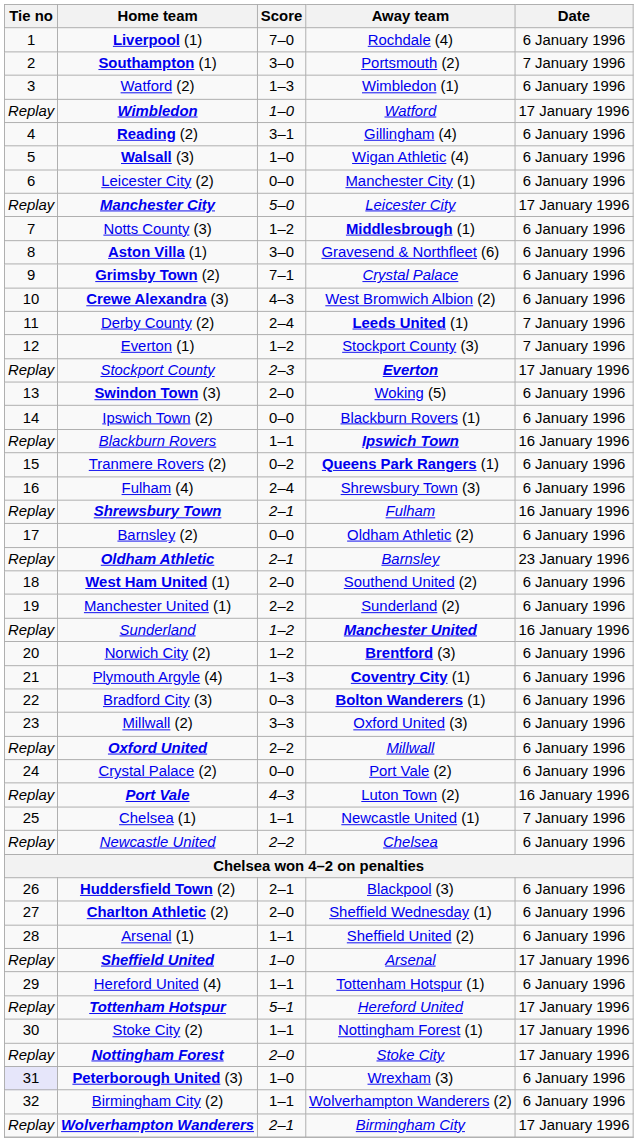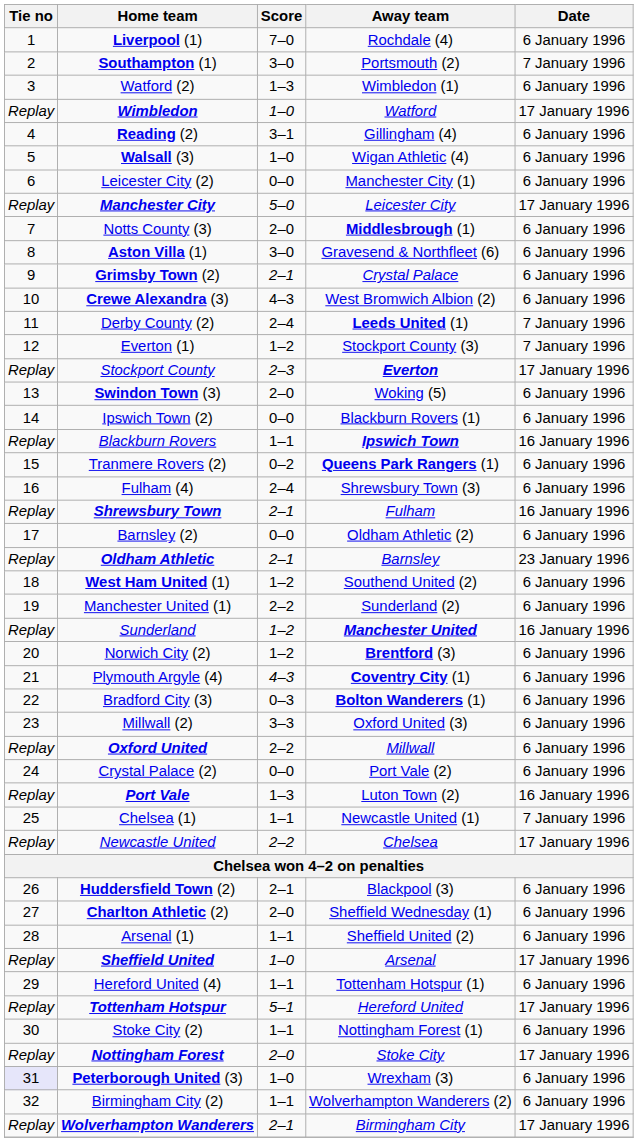 <table class="wikitable" style="text-align: center">
 <tr>
 <th>Tie no</th>
 <th>Home team</th>
 <th>Score</th>
 <th>Away team</th>
 <th>Date</th>
 </tr>
 <tr>
 <td>1</td>
 <td><strong><a href='#'>Liverpool</a></strong> (1)</td>
 <td>7–0</td>
 <td><a href='#'>Rochdale</a> (4)</td>
 <td>6 January 1996</td>
 </tr>
 <tr>
 <td>2</td>
 <td><strong><a href='#'>Southampton</a></strong> (1)</td>
 <td>3–0</td>
 <td><a href='#'>Portsmouth</a> (2)</td>
 <td>7 January 1996</td>
 </tr>
 <tr>
 <td>3</td>
 <td><a href='#'>Watford</a> (2)</td>
 <td>1–3</td>
 <td><a href='#'>Wimbledon</a> (1)</td>
 <td>6 January 1996</td>
 </tr>
 <tr>
 <td><em>Replay</em></td>
 <td><strong><em><a href='#'>Wimbledon</a></em></strong></td>
 <td><em>1–0</em></td>
 <td><em><a href='#'>Watford</a></em></td>
 <td>17 January 1996</td>
 </tr>
 <tr>
 <td>4</td>
 <td><strong><a href='#'>Reading</a></strong> (2)</td>
 <td>3–1</td>
 <td><a href='#'>Gillingham</a> (4)</td>
 <td>6 January 1996</td>
 </tr>
 <tr>
 <td>5</td>
 <td><strong><a href='#'>Walsall</a></strong> (3)</td>
 <td>1–0</td>
 <td><a href='#'>Wigan Athletic</a> (4)</td>
 <td>6 January 1996</td>
 </tr>
 <tr>
 <td>6</td>
 <td><a href='#'>Leicester City</a> (2)</td>
 <td>0–0</td>
 <td><a href='#'>Manchester City</a> (1)</td>
 <td>6 January 1996</td>
 </tr>
 <tr>
 <td><em>Replay</em></td>
 <td><strong><em><a href='#'>Manchester City</a></em></strong></td>
 <td><em>5–0</em></td>
 <td><em><a href='#'>Leicester City</a></em></td>
 <td>17 January 1996</td>
 </tr>
 <tr>
 <td>7</td>
 <td><a href='#'>Notts County</a> (3)</td>
-<td>1–2</td>
+<td>2–0</td>
 <td><strong><a href='#'>Middlesbrough</a></strong> (1)</td>
 <td>6 January 1996</td>
 </tr>
 <tr>
 <td>8</td>
 <td><strong><a href='#'>Aston Villa</a></strong> (1)</td>
 <td>3–0</td>
 <td><a href='#'>Gravesend & Northfleet</a> (6)</td>
 <td>6 January 1996</td>
 </tr>
 <tr>
 <td>9</td>
 <td><strong><a href='#'>Grimsby Town</a></strong> (2)</td>
-<td>7–1</td>
+<td><em>2–1</em></td>
 <td><em><a href='#'>Crystal Palace</a></em></td>
 <td>6 January 1996</td>
 </tr>
 <tr>
 <td>10</td>
 <td><strong><a href='#'>Crewe Alexandra</a></strong> (3)</td>
 <td>4–3</td>
 <td><a href='#'>West Bromwich Albion</a> (2)</td>
 <td>6 January 1996</td>
 </tr>
 <tr>
 <td>11</td>
 <td><a href='#'>Derby County</a> (2)</td>
 <td>2–4</td>
 <td><strong><a href='#'>Leeds United</a></strong> (1)</td>
 <td>7 January 1996</td>
 </tr>
 <tr>
 <td>12</td>
 <td><a href='#'>Everton</a> (1)</td>
 <td>1–2</td>
 <td><a href='#'>Stockport County</a> (3)</td>
 <td>7 January 1996</td>
 </tr>
 <tr>
 <td><em>Replay</em></td>
 <td><em><a href='#'>Stockport County</a></em></td>
 <td><em>2–3</em></td>
 <td><strong><em><a href='#'>Everton</a></em></strong></td>
 <td>17 January 1996</td>
 </tr>
 <tr>
 <td>13</td>
 <td><strong><a href='#'>Swindon Town</a></strong> (3)</td>
 <td>2–0</td>
 <td><a href='#'>Woking</a> (5)</td>
 <td>6 January 1996</td>
 </tr>
 <tr>
 <td>14</td>
 <td><a href='#'>Ipswich Town</a> (2)</td>
 <td>0–0</td>
 <td><a href='#'>Blackburn Rovers</a> (1)</td>
 <td>6 January 1996</td>
 </tr>
 <tr>
 <td><em>Replay</em></td>
 <td><em><a href='#'>Blackburn Rovers</a></em></td>
 <td>1–1</td>
 <td><strong><em><a href='#'>Ipswich Town</a></em></strong></td>
 <td>16 January 1996</td>
 </tr>
 <tr>
 <td>15</td>
 <td><a href='#'>Tranmere Rovers</a> (2)</td>
 <td>0–2</td>
 <td><strong><a href='#'>Queens Park Rangers</a></strong> (1)</td>
 <td>6 January 1996</td>
 </tr>
 <tr>
 <td>16</td>
 <td><a href='#'>Fulham</a> (4)</td>
 <td>2–4</td>
 <td><a href='#'>Shrewsbury Town</a> (3)</td>
 <td>6 January 1996</td>
 </tr>
 <tr>
 <td><em>Replay</em></td>
 <td><strong><em><a href='#'>Shrewsbury Town</a></em></strong></td>
 <td><em>2–1</em></td>
 <td><em><a href='#'>Fulham</a></em></td>
 <td>16 January 1996</td>
 </tr>
 <tr>
 <td>17</td>
 <td><a href='#'>Barnsley</a> (2)</td>
 <td>0–0</td>
 <td><a href='#'>Oldham Athletic</a> (2)</td>
 <td>6 January 1996</td>
 </tr>
 <tr>
 <td><em>Replay</em></td>
 <td><strong><em><a href='#'>Oldham Athletic</a></em></strong></td>
 <td><em>2–1</em></td>
 <td><em><a href='#'>Barnsley</a></em></td>
 <td>23 January 1996</td>
 </tr>
 <tr>
 <td>18</td>
 <td><strong><a href='#'>West Ham United</a></strong> (1)</td>
-<td>2–0</td>
+<td>1–2</td>
 <td><a href='#'>Southend United</a> (2)</td>
 <td>6 January 1996</td>
 </tr>
 <tr>
 <td>19</td>
 <td><a href='#'>Manchester United</a> (1)</td>
 <td>2–2</td>
 <td><a href='#'>Sunderland</a> (2)</td>
 <td>6 January 1996</td>
 </tr>
 <tr>
 <td><em>Replay</em></td>
 <td><em><a href='#'>Sunderland</a></em></td>
 <td><em>1–2</em></td>
 <td><strong><em><a href='#'>Manchester United</a></em></strong></td>
 <td>16 January 1996</td>
 </tr>
 <tr>
 <td>20</td>
 <td><a href='#'>Norwich City</a> (2)</td>
 <td>1–2</td>
 <td><strong><a href='#'>Brentford</a></strong> (3)</td>
 <td>6 January 1996</td>
 </tr>
 <tr>
 <td>21</td>
 <td><a href='#'>Plymouth Argyle</a> (4)</td>
-<td>1–3</td>
+<td><em>4–3</em></td>
 <td><strong><a href='#'>Coventry City</a></strong> (1)</td>
 <td>6 January 1996</td>
 </tr>
 <tr>
 <td>22</td>
 <td><a href='#'>Bradford City</a> (3)</td>
 <td>0–3</td>
 <td><strong><a href='#'>Bolton Wanderers</a></strong> (1)</td>
 <td>6 January 1996</td>
 </tr>
 <tr>
 <td>23</td>
 <td><a href='#'>Millwall</a> (2)</td>
 <td>3–3</td>
 <td><a href='#'>Oxford United</a> (3)</td>
 <td>6 January 1996</td>
 </tr>
 <tr>
 <td><em>Replay</em></td>
 <td><strong><em><a href='#'>Oxford United</a></em></strong></td>
 <td>2–2</td>
 <td><em><a href='#'>Millwall</a></em></td>
 <td>6 January 1996</td>
 </tr>
 <tr>
 <td>24</td>
 <td><a href='#'>Crystal Palace</a> (2)</td>
 <td>0–0</td>
 <td><a href='#'>Port Vale</a> (2)</td>
 <td>6 January 1996</td>
 </tr>
 <tr>
 <td><em>Replay</em></td>
 <td><strong><em><a href='#'>Port Vale</a></em></strong></td>
-<td><em>4–3</em></td>
+<td>1–3</td>
 <td><a href='#'>Luton Town</a> (2)</td>
 <td>16 January 1996</td>
 </tr>
 <tr>
 <td>25</td>
 <td><a href='#'>Chelsea</a> (1)</td>
 <td>1–1</td>
 <td><a href='#'>Newcastle United</a> (1)</td>
 <td>7 January 1996</td>
 </tr>
 <tr>
 <td><em>Replay</em></td>
 <td><em><a href='#'>Newcastle United</a></em></td>
 <td><em>2–2</em></td>
 <td><em><a href='#'>Chelsea</a></em></td>
-<td>6 January 1996</td>
+<td>17 January 1996</td>
 </tr>
 <tr>
 <th colspan=5>Chelsea won 4–2 on penalties</th>
 </tr>
 <tr>
 <td>26</td>
 <td><strong><a href='#'>Huddersfield Town</a></strong> (2)</td>
 <td>2–1</td>
 <td><a href='#'>Blackpool</a> (3)</td>
 <td>6 January 1996</td>
 </tr>
 <tr>
 <td>27</td>
 <td><strong><a href='#'>Charlton Athletic</a></strong> (2)</td>
 <td>2–0</td>
 <td><a href='#'>Sheffield Wednesday</a> (1)</td>
 <td>6 January 1996</td>
 </tr>
 <tr>
 <td>28</td>
 <td><a href='#'>Arsenal</a> (1)</td>
 <td>1–1</td>
 <td><a href='#'>Sheffield United</a> (2)</td>
 <td>6 January 1996</td>
 </tr>
 <tr>
 <td><em>Replay</em></td>
 <td><strong><em><a href='#'>Sheffield United</a></em></strong></td>
 <td><em>1–0</em></td>
 <td><em><a href='#'>Arsenal</a></em></td>
 <td>17 January 1996</td>
 </tr>
 <tr>
 <td>29</td>
 <td><a href='#'>Hereford United</a> (4)</td>
 <td>1–1</td>
 <td><a href='#'>Tottenham Hotspur</a> (1)</td>
 <td>6 January 1996</td>
 </tr>
 <tr>
 <td><em>Replay</em></td>
 <td><strong><em><a href='#'>Tottenham Hotspur</a></em></strong></td>
 <td><em>5–1</em></td>
 <td><em><a href='#'>Hereford United</a></em></td>
 <td>17 January 1996</td>
 </tr>
 <tr>
 <td>30</td>
 <td><a href='#'>Stoke City</a> (2)</td>
 <td>1–1</td>
 <td><a href='#'>Nottingham Forest</a> (1)</td>
-<td>17 January 1996</td>
+<td>6 January 1996</td>
 </tr>
 <tr>
 <td><em>Replay</em></td>
 <td><strong><em><a href='#'>Nottingham Forest</a></em></strong></td>
 <td><em>2–0</em></td>
 <td><em><a href='#'>Stoke City</a></em></td>
 <td>17 January 1996</td>
 </tr>
 <tr>
 <td style="background: lavender;">31</td>
 <td><strong><a href='#'>Peterborough United</a></strong> (3)</td>
 <td>1–0</td>
 <td><a href='#'>Wrexham</a> (3)</td>
 <td>6 January 1996</td>
 </tr>
 <tr>
 <td>32</td>
 <td><a href='#'>Birmingham City</a> (2)</td>
 <td>1–1</td>
 <td><a href='#'>Wolverhampton Wanderers</a> (2)</td>
 <td>6 January 1996</td>
 </tr>
 <tr>
 <td><em>Replay</em></td>
 <td><strong><em><a href='#'>Wolverhampton Wanderers</a></em></strong></td>
 <td><em>2–1</em></td>
 <td><em><a href='#'>Birmingham City</a></em></td>
 <td>17 January 1996</td>
 </tr>
 <tr>
 </tr>
 </table>
